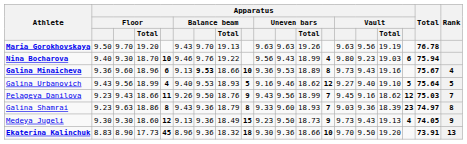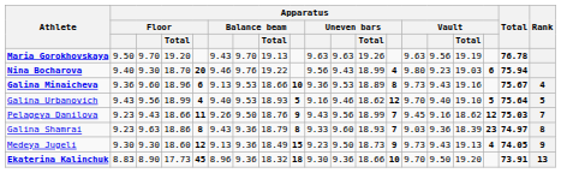 <table class="wikitable" style="font-size:90%">
 <tr>
 <th rowspan=3>Athlete</th>
 <th colspan=16>Apparatus</th>
 <th rowspan=3>Total</th>
 <th rowspan=3>Rank</th>
 </tr>
 <tr style="font-size:95%">
 <th colspan=4>Floor</th>
 <th colspan=4>Balance beam</th>
 <th colspan=4>Uneven bars</th>
 <th colspan=4>Vault</th>
 </tr>
 <tr style="font-size:95%">
 <th></th>
 <th></th>
 <th>Total</th>
 <th></th>
 <th></th>
 <th></th>
 <th>Total</th>
 <th></th>
 <th></th>
 <th></th>
 <th>Total</th>
 <th></th>
 <th></th>
 <th></th>
 <th>Total</th>
 <th></th>
 </tr>
 <tr align=center>
 <td align=left><strong><a href='#'>Maria Gorokhovskaya</a></strong></td>
 <td>9.50</td>
 <td>9.70</td>
 <td>19.20</td>
 <td></td>
 <td>9.43</td>
 <td>9.70</td>
 <td>19.13</td>
 <td></td>
 <td>9.63</td>
 <td>9.63</td>
 <td>19.26</td>
 <td></td>
 <td>9.63</td>
 <td>9.56</td>
 <td>19.19</td>
 <td></td>
 <td><strong>76.78</strong></td>
 <th></th>
 </tr>
 <tr align=center>
 <td align=left><strong><a href='#'>Nina Bocharova</a></strong></td>
 <td>9.40</td>
 <td>9.30</td>
 <td>18.70</td>
-<td><strong>10</strong></td>
+<td><strong>20</strong></td>
 <td>9.46</td>
 <td>9.76</td>
 <td>19.22</td>
 <td></td>
 <td>9.56</td>
 <td>9.43</td>
 <td>18.99</td>
 <td><strong>4</strong></td>
 <td>9.80</td>
 <td>9.23</td>
 <td>19.03</td>
 <td><strong>6</strong></td>
 <td><strong>75.94</strong></td>
 <th></th>
 </tr>
 <tr align=center>
 <td align=left><strong><a href='#'>Galina Minaicheva</a></strong></td>
 <td>9.36</td>
 <td>9.60</td>
 <td>18.96</td>
 <td><strong>6</strong></td>
 <td>9.13</td>
-<td><strong>9.53</strong></td>
+<td>9.53</td>
 <td>18.66</td>
 <td><strong>10</strong></td>
 <td>9.36</td>
 <td>9.53</td>
 <td>18.89</td>
 <td><strong>8</strong></td>
 <td>9.73</td>
 <td>9.43</td>
 <td>19.16</td>
 <td></td>
 <td><strong>75.67</strong></td>
 <th><strong>4</strong></th>
 </tr>
 <tr align=center>
 <td align=left><a href='#'>Galina Urbanovich</a></td>
 <td>9.43</td>
 <td>9.56</td>
 <td>18.99</td>
 <td><strong>4</strong></td>
 <td>9.40</td>
 <td>9.53</td>
 <td>18.93</td>
 <td><strong>5</strong></td>
 <td>9.16</td>
 <td>9.46</td>
 <td>18.62</td>
 <td><strong>12</strong></td>
-<td>9.27</td>
+<td>9.70</td>
 <td>9.40</td>
 <td>19.10</td>
 <td><strong>5</strong></td>
 <td><strong>75.64</strong></td>
 <th><strong>5</strong></th>
 </tr>
 <tr align=center>
 <td align=left><a href='#'>Pelageya Danilova</a></td>
 <td>9.23</td>
 <td>9.43</td>
 <td>18.66</td>
 <td><strong>11</strong></td>
 <td>9.26</td>
 <td>9.50</td>
 <td>18.76</td>
 <td><strong>9</strong></td>
 <td>9.43</td>
 <td>9.56</td>
 <td>18.99</td>
 <td><strong>7</strong></td>
 <td>9.45</td>
 <td>9.16</td>
 <td>18.62</td>
 <td><strong>12</strong></td>
 <td><strong>75.03</strong></td>
 <th><strong>7</strong></th>
 </tr>
 <tr align=center>
 <td align=left><a href='#'>Galina Shamrai</a></td>
 <td>9.23</td>
 <td>9.63</td>
 <td>18.86</td>
 <td><strong>8</strong></td>
 <td>9.43</td>
 <td>9.36</td>
 <td>18.79</td>
 <td><strong>8</strong></td>
 <td>9.33</td>
 <td>9.60</td>
 <td>18.93</td>
 <td><strong>7</strong></td>
 <td>9.03</td>
 <td>9.36</td>
 <td>18.39</td>
 <td><strong>23</strong></td>
 <td><strong>74.97</strong></td>
 <th><strong>8</strong></th>
 </tr>
 <tr align=center>
 <td align=left><a href='#'>Medeya Jugeli</a></td>
 <td>9.30</td>
 <td>9.30</td>
 <td>18.60</td>
 <td><strong>12</strong></td>
 <td>9.13</td>
 <td>9.36</td>
 <td>18.49</td>
 <td><strong>15</strong></td>
 <td>9.23</td>
 <td>9.50</td>
 <td>18.73</td>
 <td><strong>9</strong></td>
 <td>9.73</td>
 <td>9.43</td>
 <td>19.13</td>
 <td><strong>4</strong></td>
 <td><strong>74.05</strong></td>
 <th><strong>9</strong></th>
 </tr>
 <tr align=center>
 <td align=left><strong><a href='#'>Ekaterina Kalinchuk</a></strong></td>
 <td>8.83</td>
 <td>8.90</td>
 <td>17.73</td>
 <td><strong>45</strong></td>
 <td>8.96</td>
 <td>9.36</td>
 <td>18.32</td>
 <td><strong>18</strong></td>
 <td>9.30</td>
 <td>9.36</td>
 <td>18.66</td>
 <td><strong>10</strong></td>
 <td>9.70</td>
 <td>9.50</td>
 <td>19.20</td>
 <td></td>
 <td><strong>73.91</strong></td>
 <th><strong>13</strong></th>
 </tr>
 </table>
